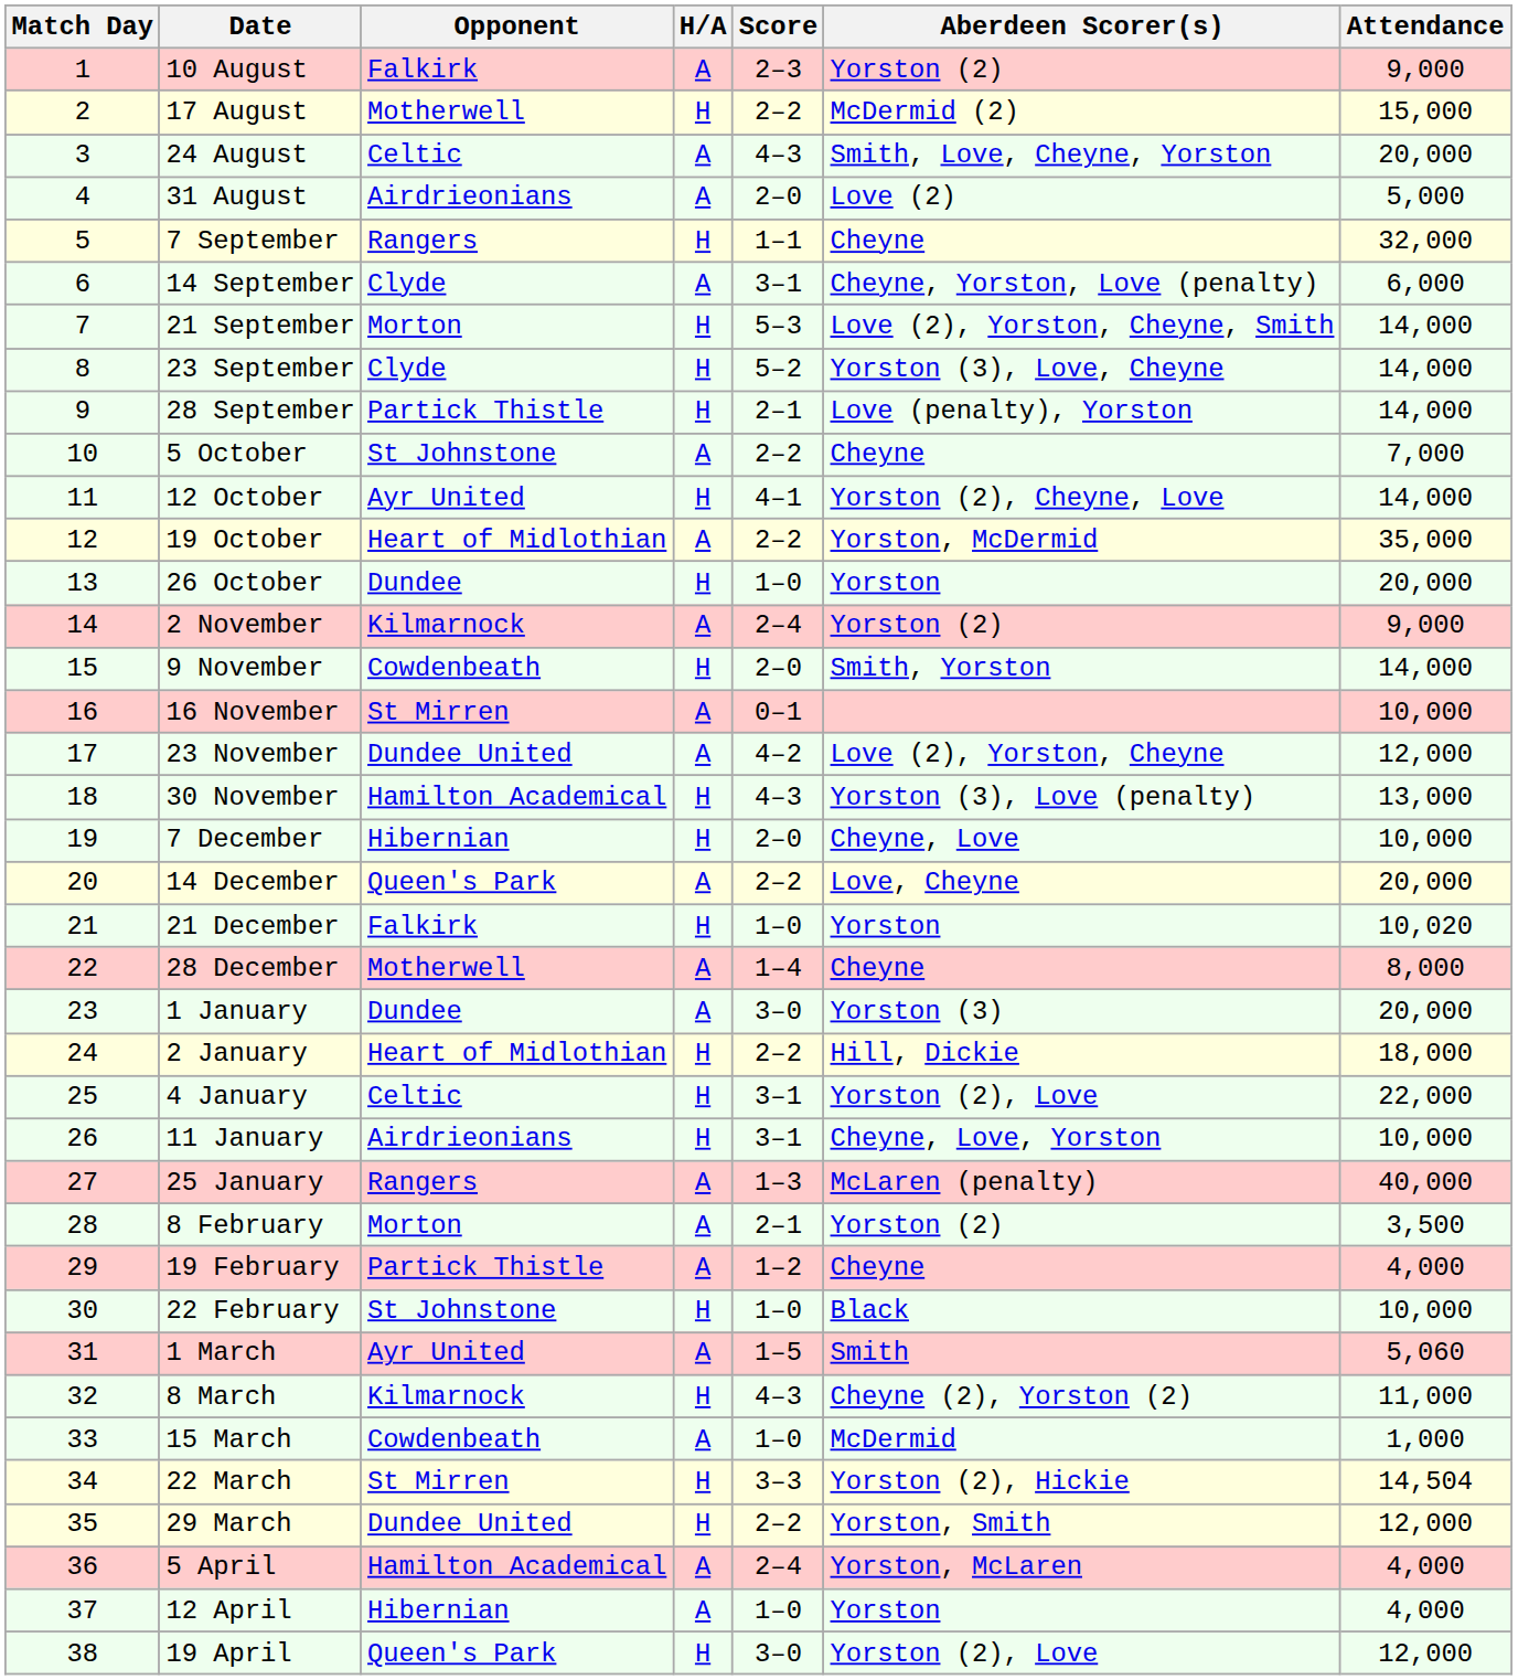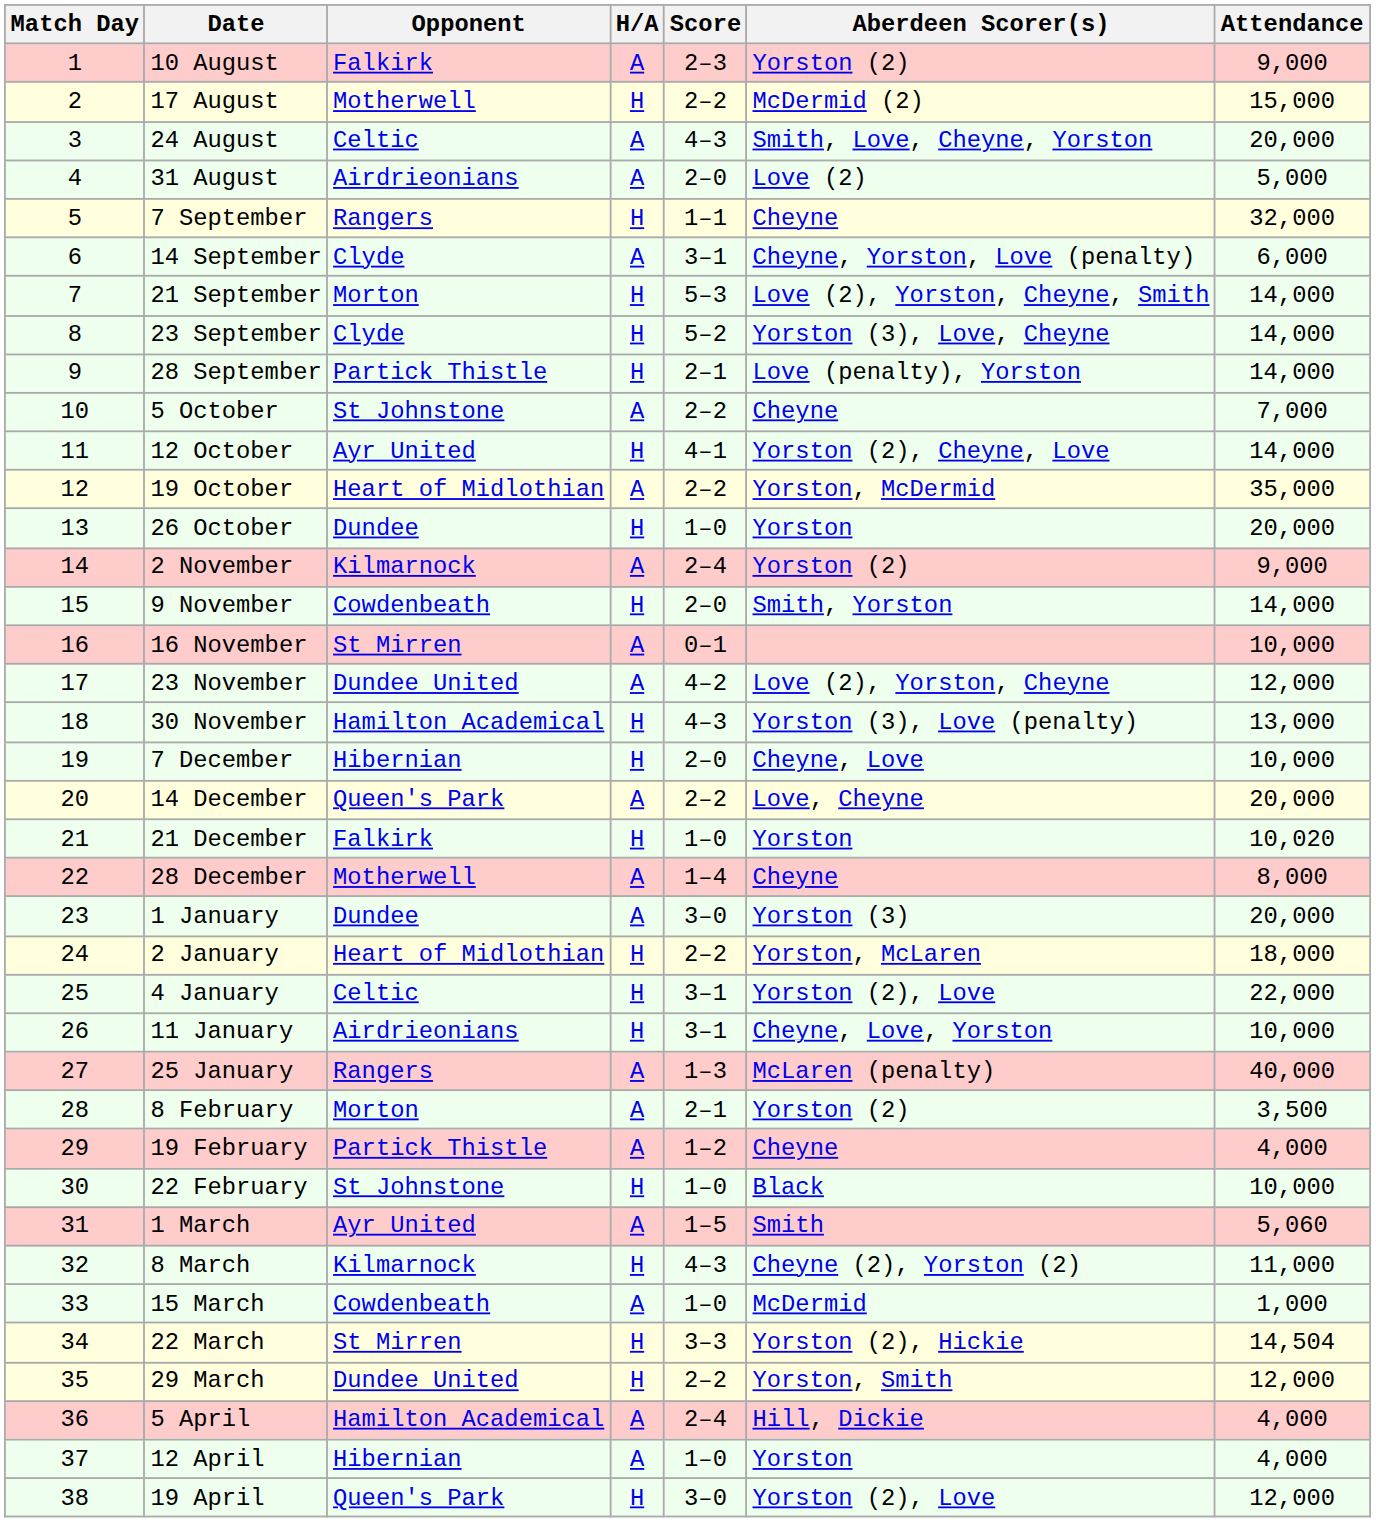 <table class="wikitable" style="text-align:center">
 <tr>
 <th>Match Day</th>
 <th>Date</th>
 <th>Opponent</th>
 <th>H/A</th>
 <th>Score</th>
 <th>Aberdeen Scorer(s)</th>
 <th>Attendance</th>
 </tr>
 <tr bgcolor=#FFCCCC>
 <td>1</td>
 <td align=left>10 August</td>
 <td align=left><a href='#'>Falkirk</a></td>
 <td><a href='#'>A</a></td>
 <td>2–3</td>
 <td align=left><a href='#'>Yorston</a> (2)</td>
 <td>9,000</td>
 </tr>
 <tr bgcolor=#FFFFDD>
 <td>2</td>
 <td align=left>17 August</td>
 <td align=left><a href='#'>Motherwell</a></td>
 <td><a href='#'>H</a></td>
 <td>2–2</td>
 <td align=left><a href='#'>McDermid</a> (2)</td>
 <td>15,000</td>
 </tr>
 <tr bgcolor=#EEFFEE>
 <td>3</td>
 <td align=left>24 August</td>
 <td align=left><a href='#'>Celtic</a></td>
 <td><a href='#'>A</a></td>
 <td>4–3</td>
 <td align=left><a href='#'>Smith</a>, <a href='#'>Love</a>, <a href='#'>Cheyne</a>, <a href='#'>Yorston</a></td>
 <td>20,000</td>
 </tr>
 <tr bgcolor=#EEFFEE>
 <td>4</td>
 <td align=left>31 August</td>
 <td align=left><a href='#'>Airdrieonians</a></td>
 <td><a href='#'>A</a></td>
 <td>2–0</td>
 <td align=left><a href='#'>Love</a> (2)</td>
 <td>5,000</td>
 </tr>
 <tr bgcolor=#FFFFDD>
 <td>5</td>
 <td align=left>7 September</td>
 <td align=left><a href='#'>Rangers</a></td>
 <td><a href='#'>H</a></td>
 <td>1–1</td>
 <td align=left><a href='#'>Cheyne</a></td>
 <td>32,000</td>
 </tr>
 <tr bgcolor=#EEFFEE>
 <td>6</td>
 <td align=left>14 September</td>
 <td align=left><a href='#'>Clyde</a></td>
 <td><a href='#'>A</a></td>
 <td>3–1</td>
 <td align=left><a href='#'>Cheyne</a>, <a href='#'>Yorston</a>, <a href='#'>Love</a> (penalty)</td>
 <td>6,000</td>
 </tr>
 <tr bgcolor=#EEFFEE>
 <td>7</td>
 <td align=left>21 September</td>
 <td align=left><a href='#'>Morton</a></td>
 <td><a href='#'>H</a></td>
 <td>5–3</td>
 <td align=left><a href='#'>Love</a> (2), <a href='#'>Yorston</a>, <a href='#'>Cheyne</a>, <a href='#'>Smith</a></td>
 <td>14,000</td>
 </tr>
 <tr bgcolor=#EEFFEE>
 <td>8</td>
 <td align=left>23 September</td>
 <td align=left><a href='#'>Clyde</a></td>
 <td><a href='#'>H</a></td>
 <td>5–2</td>
 <td align=left><a href='#'>Yorston</a> (3), <a href='#'>Love</a>, <a href='#'>Cheyne</a></td>
 <td>14,000</td>
 </tr>
 <tr bgcolor=#EEFFEE>
 <td>9</td>
 <td align=left>28 September</td>
 <td align=left><a href='#'>Partick Thistle</a></td>
 <td><a href='#'>H</a></td>
 <td>2–1</td>
 <td align=left><a href='#'>Love</a> (penalty), <a href='#'>Yorston</a></td>
 <td>14,000</td>
 </tr>
 <tr bgcolor=#EEFFEE>
 <td>10</td>
 <td align=left>5 October</td>
 <td align=left><a href='#'>St Johnstone</a></td>
 <td><a href='#'>A</a></td>
 <td>2–2</td>
 <td align=left><a href='#'>Cheyne</a></td>
 <td>7,000</td>
 </tr>
 <tr bgcolor=#EEFFEE>
 <td>11</td>
 <td align=left>12 October</td>
 <td align=left><a href='#'>Ayr United</a></td>
 <td><a href='#'>H</a></td>
 <td>4–1</td>
 <td align=left><a href='#'>Yorston</a> (2), <a href='#'>Cheyne</a>, <a href='#'>Love</a></td>
 <td>14,000</td>
 </tr>
 <tr bgcolor=#FFFFDD>
 <td>12</td>
 <td align=left>19 October</td>
 <td align=left><a href='#'>Heart of Midlothian</a></td>
 <td><a href='#'>A</a></td>
 <td>2–2</td>
 <td align=left><a href='#'>Yorston</a>, <a href='#'>McDermid</a></td>
 <td>35,000</td>
 </tr>
 <tr bgcolor=#EEFFEE>
 <td>13</td>
 <td align=left>26 October</td>
 <td align=left><a href='#'>Dundee</a></td>
 <td><a href='#'>H</a></td>
 <td>1–0</td>
 <td align=left><a href='#'>Yorston</a></td>
 <td>20,000</td>
 </tr>
 <tr bgcolor=#FFCCCC>
 <td>14</td>
 <td align=left>2 November</td>
 <td align=left><a href='#'>Kilmarnock</a></td>
 <td><a href='#'>A</a></td>
 <td>2–4</td>
 <td align=left><a href='#'>Yorston</a> (2)</td>
 <td>9,000</td>
 </tr>
 <tr bgcolor=#EEFFEE>
 <td>15</td>
 <td align=left>9 November</td>
 <td align=left><a href='#'>Cowdenbeath</a></td>
 <td><a href='#'>H</a></td>
 <td>2–0</td>
 <td align=left><a href='#'>Smith</a>, <a href='#'>Yorston</a></td>
 <td>14,000</td>
 </tr>
 <tr bgcolor=#FFCCCC>
 <td>16</td>
 <td align=left>16 November</td>
 <td align=left><a href='#'>St Mirren</a></td>
 <td><a href='#'>A</a></td>
 <td>0–1</td>
 <td align=left></td>
 <td>10,000</td>
 </tr>
 <tr bgcolor=#EEFFEE>
 <td>17</td>
 <td align=left>23 November</td>
 <td align=left><a href='#'>Dundee United</a></td>
 <td><a href='#'>A</a></td>
 <td>4–2</td>
 <td align=left><a href='#'>Love</a> (2), <a href='#'>Yorston</a>, <a href='#'>Cheyne</a></td>
 <td>12,000</td>
 </tr>
 <tr bgcolor=#EEFFEE>
 <td>18</td>
 <td align=left>30 November</td>
 <td align=left><a href='#'>Hamilton Academical</a></td>
 <td><a href='#'>H</a></td>
 <td>4–3</td>
 <td align=left><a href='#'>Yorston</a> (3), <a href='#'>Love</a> (penalty)</td>
 <td>13,000</td>
 </tr>
 <tr bgcolor=#EEFFEE>
 <td>19</td>
 <td align=left>7 December</td>
 <td align=left><a href='#'>Hibernian</a></td>
 <td><a href='#'>H</a></td>
 <td>2–0</td>
 <td align=left><a href='#'>Cheyne</a>, <a href='#'>Love</a></td>
 <td>10,000</td>
 </tr>
 <tr bgcolor=#FFFFDD>
 <td>20</td>
 <td align=left>14 December</td>
 <td align=left><a href='#'>Queen's Park</a></td>
 <td><a href='#'>A</a></td>
 <td>2–2</td>
 <td align=left><a href='#'>Love</a>, <a href='#'>Cheyne</a></td>
 <td>20,000</td>
 </tr>
 <tr bgcolor=#EEFFEE>
 <td>21</td>
 <td align=left>21 December</td>
 <td align=left><a href='#'>Falkirk</a></td>
 <td><a href='#'>H</a></td>
 <td>1–0</td>
 <td align=left><a href='#'>Yorston</a></td>
 <td>10,020</td>
 </tr>
 <tr bgcolor=#FFCCCC>
 <td>22</td>
 <td align=left>28 December</td>
 <td align=left><a href='#'>Motherwell</a></td>
 <td><a href='#'>A</a></td>
 <td>1–4</td>
 <td align=left><a href='#'>Cheyne</a></td>
 <td>8,000</td>
 </tr>
 <tr bgcolor=#EEFFEE>
 <td>23</td>
 <td align=left>1 January</td>
 <td align=left><a href='#'>Dundee</a></td>
 <td><a href='#'>A</a></td>
 <td>3–0</td>
 <td align=left><a href='#'>Yorston</a> (3)</td>
 <td>20,000</td>
 </tr>
 <tr bgcolor=#FFFFDD>
 <td>24</td>
 <td align=left>2 January</td>
 <td align=left><a href='#'>Heart of Midlothian</a></td>
 <td><a href='#'>H</a></td>
 <td>2–2</td>
-<td align=left><a href='#'>Hill</a>, <a href='#'>Dickie</a></td>
+<td align=left><a href='#'>Yorston</a>, <a href='#'>McLaren</a></td>
 <td>18,000</td>
 </tr>
 <tr bgcolor=#EEFFEE>
 <td>25</td>
 <td align=left>4 January</td>
 <td align=left><a href='#'>Celtic</a></td>
 <td><a href='#'>H</a></td>
 <td>3–1</td>
 <td align=left><a href='#'>Yorston</a> (2), <a href='#'>Love</a></td>
 <td>22,000</td>
 </tr>
 <tr bgcolor=#EEFFEE>
 <td>26</td>
 <td align=left>11 January</td>
 <td align=left><a href='#'>Airdrieonians</a></td>
 <td><a href='#'>H</a></td>
 <td>3–1</td>
 <td align=left><a href='#'>Cheyne</a>, <a href='#'>Love</a>, <a href='#'>Yorston</a></td>
 <td>10,000</td>
 </tr>
 <tr bgcolor=#FFCCCC>
 <td>27</td>
 <td align=left>25 January</td>
 <td align=left><a href='#'>Rangers</a></td>
 <td><a href='#'>A</a></td>
 <td>1–3</td>
 <td align=left><a href='#'>McLaren</a> (penalty)</td>
 <td>40,000</td>
 </tr>
 <tr bgcolor=#EEFFEE>
 <td>28</td>
 <td align=left>8 February</td>
 <td align=left><a href='#'>Morton</a></td>
 <td><a href='#'>A</a></td>
 <td>2–1</td>
 <td align=left><a href='#'>Yorston</a> (2)</td>
 <td>3,500</td>
 </tr>
 <tr bgcolor=#FFCCCC>
 <td>29</td>
 <td align=left>19 February</td>
 <td align=left><a href='#'>Partick Thistle</a></td>
 <td><a href='#'>A</a></td>
 <td>1–2</td>
 <td align=left><a href='#'>Cheyne</a></td>
 <td>4,000</td>
 </tr>
 <tr bgcolor=#EEFFEE>
 <td>30</td>
 <td align=left>22 February</td>
 <td align=left><a href='#'>St Johnstone</a></td>
 <td><a href='#'>H</a></td>
 <td>1–0</td>
 <td align=left><a href='#'>Black</a></td>
 <td>10,000</td>
 </tr>
 <tr bgcolor=#FFCCCC>
 <td>31</td>
 <td align=left>1 March</td>
 <td align=left><a href='#'>Ayr United</a></td>
 <td><a href='#'>A</a></td>
 <td>1–5</td>
 <td align=left><a href='#'>Smith</a></td>
 <td>5,060</td>
 </tr>
 <tr bgcolor=#EEFFEE>
 <td>32</td>
 <td align=left>8 March</td>
 <td align=left><a href='#'>Kilmarnock</a></td>
 <td><a href='#'>H</a></td>
 <td>4–3</td>
 <td align=left><a href='#'>Cheyne</a> (2), <a href='#'>Yorston</a> (2)</td>
 <td>11,000</td>
 </tr>
 <tr bgcolor=#EEFFEE>
 <td>33</td>
 <td align=left>15 March</td>
 <td align=left><a href='#'>Cowdenbeath</a></td>
 <td><a href='#'>A</a></td>
 <td>1–0</td>
 <td align=left><a href='#'>McDermid</a></td>
 <td>1,000</td>
 </tr>
 <tr bgcolor=#FFFFDD>
 <td>34</td>
 <td align=left>22 March</td>
 <td align=left><a href='#'>St Mirren</a></td>
 <td><a href='#'>H</a></td>
 <td>3–3</td>
 <td align=left><a href='#'>Yorston</a> (2), <a href='#'>Hickie</a></td>
 <td>14,504</td>
 </tr>
 <tr bgcolor=#FFFFDD>
 <td>35</td>
 <td align=left>29 March</td>
 <td align=left><a href='#'>Dundee United</a></td>
 <td><a href='#'>H</a></td>
 <td>2–2</td>
 <td align=left><a href='#'>Yorston</a>, <a href='#'>Smith</a></td>
 <td>12,000</td>
 </tr>
 <tr bgcolor=#FFCCCC>
 <td>36</td>
 <td align=left>5 April</td>
 <td align=left><a href='#'>Hamilton Academical</a></td>
 <td><a href='#'>A</a></td>
 <td>2–4</td>
-<td align=left><a href='#'>Yorston</a>, <a href='#'>McLaren</a></td>
+<td align=left><a href='#'>Hill</a>, <a href='#'>Dickie</a></td>
 <td>4,000</td>
 </tr>
 <tr bgcolor=#EEFFEE>
 <td>37</td>
 <td align=left>12 April</td>
 <td align=left><a href='#'>Hibernian</a></td>
 <td><a href='#'>A</a></td>
 <td>1–0</td>
 <td align=left><a href='#'>Yorston</a></td>
 <td>4,000</td>
 </tr>
 <tr bgcolor=#EEFFEE>
 <td>38</td>
 <td align=left>19 April</td>
 <td align=left><a href='#'>Queen's Park</a></td>
 <td><a href='#'>H</a></td>
 <td>3–0</td>
 <td align=left><a href='#'>Yorston</a> (2), <a href='#'>Love</a></td>
 <td>12,000</td>
 </tr>
 </table>
